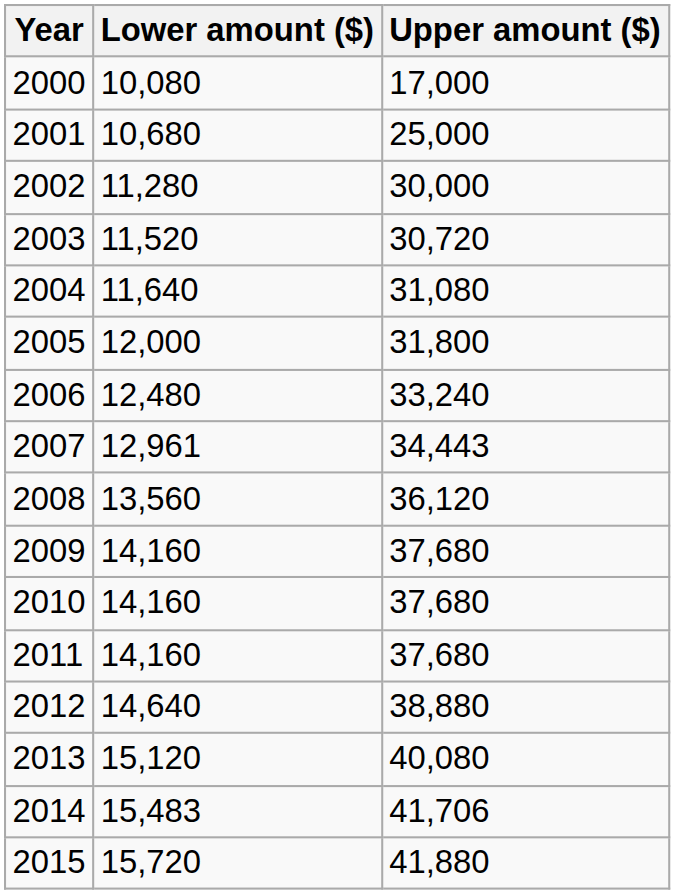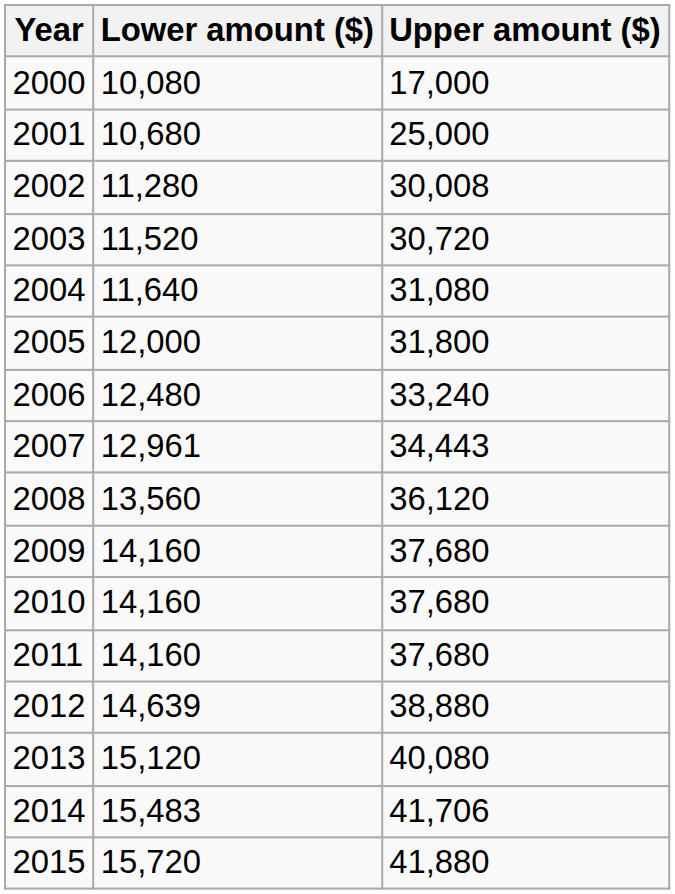 <table class="wikitable">
 <tr>
 <th>Year</th>
 <th>Lower amount ($)</th>
 <th>Upper amount ($)</th>
 </tr>
 <tr>
 <td>2000</td>
 <td>10,080</td>
 <td>17,000</td>
 </tr>
 <tr>
 <td>2001</td>
 <td>10,680</td>
 <td>25,000</td>
 </tr>
 <tr>
 <td>2002</td>
 <td>11,280</td>
-<td>30,000</td>
+<td>30,008</td>
 </tr>
 <tr>
 <td>2003</td>
 <td>11,520</td>
 <td>30,720</td>
 </tr>
 <tr>
 <td>2004</td>
 <td>11,640</td>
 <td>31,080</td>
 </tr>
 <tr>
 <td>2005</td>
 <td>12,000</td>
 <td>31,800</td>
 </tr>
 <tr>
 <td>2006</td>
 <td>12,480</td>
 <td>33,240</td>
 </tr>
 <tr>
 <td>2007</td>
 <td>12,961</td>
 <td>34,443</td>
 </tr>
 <tr>
 <td>2008</td>
 <td>13,560</td>
 <td>36,120</td>
 </tr>
 <tr>
 <td>2009</td>
 <td>14,160</td>
 <td>37,680</td>
 </tr>
 <tr>
 <td>2010</td>
 <td>14,160</td>
 <td>37,680</td>
 </tr>
 <tr>
 <td>2011</td>
 <td>14,160</td>
 <td>37,680</td>
 </tr>
 <tr>
 <td>2012</td>
-<td>14,640</td>
+<td>14,639</td>
 <td>38,880</td>
 </tr>
 <tr>
 <td>2013</td>
 <td>15,120</td>
 <td>40,080</td>
 </tr>
 <tr>
 <td>2014</td>
 <td>15,483</td>
 <td>41,706</td>
 </tr>
 <tr>
 <td>2015</td>
 <td>15,720</td>
 <td>41,880</td>
 </tr>
 </table>
